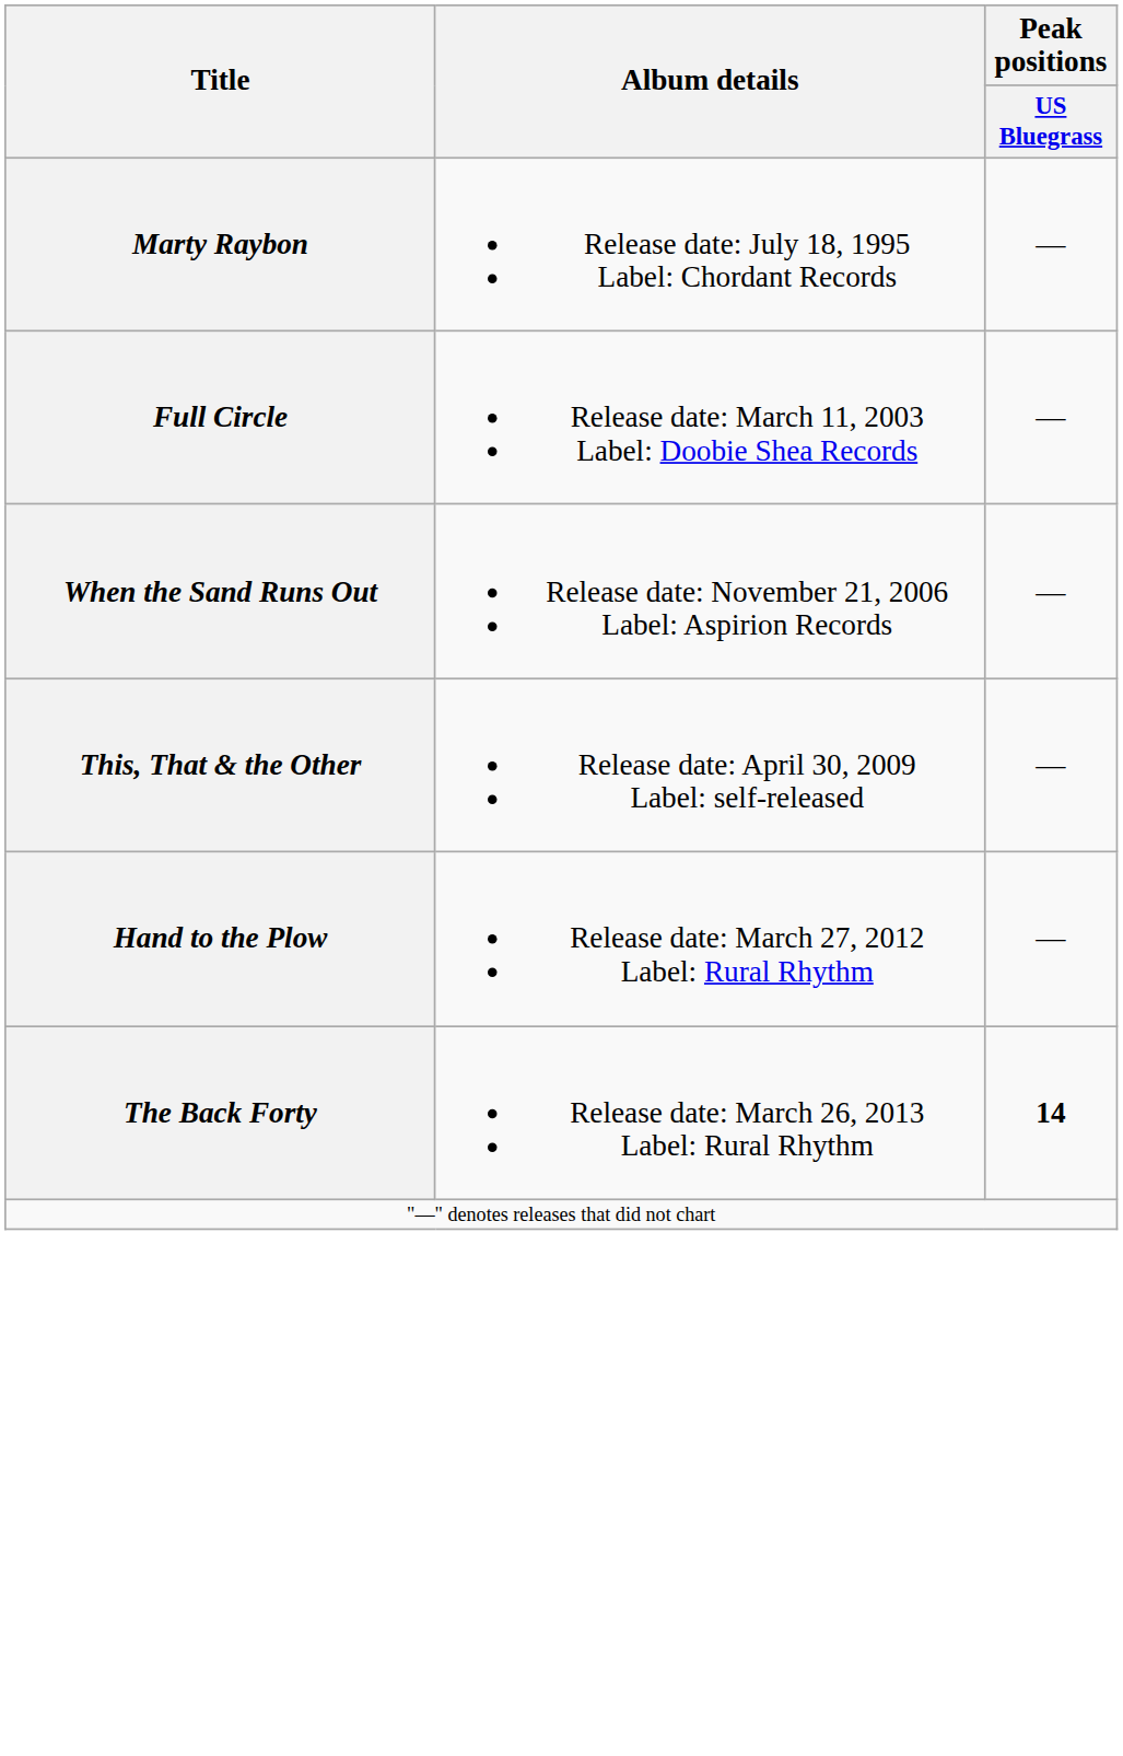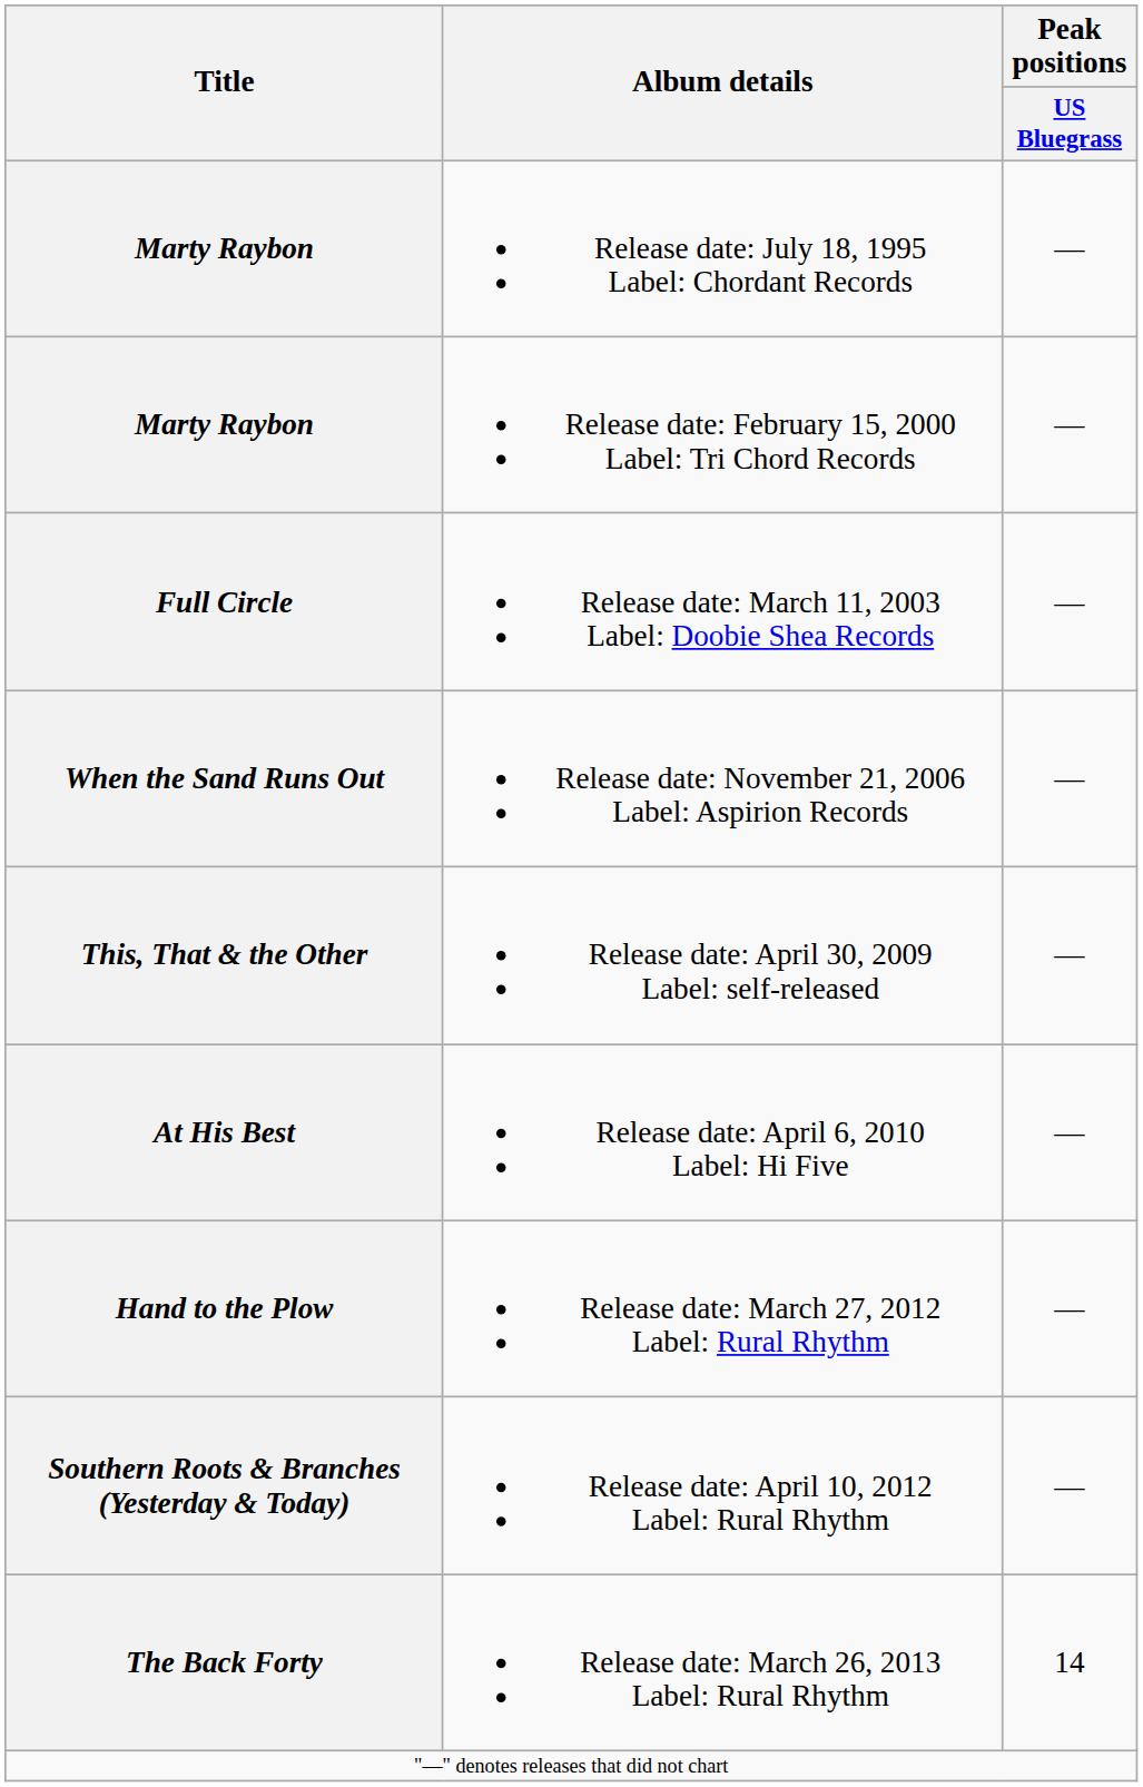 <table class="wikitable plainrowheaders" style="text-align:center;">
 <tr>
 <th rowspan="2" style="width:14em;">Title</th>
 <th rowspan="2" style="width:18em;">Album details</th>
 <th>Peak positions</th>
 </tr>
 <tr style="font-size:smaller;">
 <th style="width:65px;"><a href='#'>US Bluegrass</a></th>
 </tr>
 <tr>
 <th scope="row"><em>Marty Raybon</em></th>
 <td><br><ul><li>Release date: July 18, 1995</li><li>Label: Chordant Records</li></ul></td>
+<td>—</td>
+</tr>
+<tr>
+<th scope="row"><em>Marty Raybon</em></th>
+<td><br><ul><li>Release date: February 15, 2000</li><li>Label: Tri Chord Records</li></ul></td>
 <td>—</td>
 </tr>
 <tr>
 <th scope="row"><em>Full Circle</em></th>
 <td><br><ul><li>Release date: March 11, 2003</li><li>Label: <a href='#'>Doobie Shea Records</a></li></ul></td>
 <td>—</td>
 </tr>
 <tr>
 <th scope="row"><em>When the Sand Runs Out</em></th>
 <td><br><ul><li>Release date: November 21, 2006</li><li>Label: Aspirion Records</li></ul></td>
 <td>—</td>
 </tr>
 <tr>
 <th scope="row"><em>This, That & the Other</em></th>
 <td><br><ul><li>Release date: April 30, 2009</li><li>Label: self-released</li></ul></td>
 <td>—</td>
 </tr>
 <tr>
+<th scope="row"><em>At His Best</em></th>
+<td><br><ul><li>Release date: April 6, 2010</li><li>Label: Hi Five</li></ul></td>
+<td>—</td>
+</tr>
+<tr>
 <th scope="row"><em>Hand to the Plow</em></th>
 <td><br><ul><li>Release date: March 27, 2012</li><li>Label: <a href='#'>Rural Rhythm</a></li></ul></td>
 <td>—</td>
 </tr>
 <tr>
+<th scope="row"><em>Southern Roots & Branches (Yesterday & Today)</em></th>
+<td><br><ul><li>Release date: April 10, 2012</li><li>Label: Rural Rhythm</li></ul></td>
+<td>—</td>
+</tr>
+<tr>
 <th scope="row"><em>The Back Forty</em></th>
 <td><br><ul><li>Release date: March 26, 2013</li><li>Label: Rural Rhythm</li></ul></td>
-<td><strong>14</strong></td>
+<td>14</td>
 </tr>
 <tr>
 <td colspan="3" style="font-size:8pt">"—" denotes releases that did not chart</td>
 </tr>
 </table>
